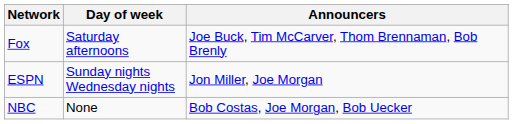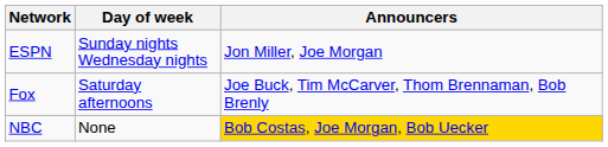 <table class="wikitable">
 <tr>
 <th>Network</th>
 <th>Day of week</th>
 <th>Announcers</th>
 </tr>
 <tr>
+<td><a href='#'>ESPN</a></td>
+<td><a href='#'>Sunday nights</a><br><a href='#'>Wednesday nights</a></td>
+<td><a href='#'>Jon Miller</a>, <a href='#'>Joe Morgan</a> </td>
+</tr>
+<tr>
 <td><a href='#'>Fox</a></td>
 <td><a href='#'>Saturday afternoons</a></td>
 <td><a href='#'>Joe Buck</a>, <a href='#'>Tim McCarver</a>, <a href='#'>Thom Brennaman</a>, <a href='#'>Bob Brenly</a> </td>
 </tr>
 <tr>
-<td><a href='#'>ESPN</a></td>
-<td><a href='#'>Sunday nights</a><br><a href='#'>Wednesday nights</a></td>
-<td><a href='#'>Jon Miller</a>, <a href='#'>Joe Morgan</a> </td>
-</tr>
-<tr>
 <td><a href='#'>NBC</a></td>
 <td>None</td>
-<td><a href='#'>Bob Costas</a>, <a href='#'>Joe Morgan</a>, <a href='#'>Bob Uecker</a></td>
+<td style="background: gold;"><a href='#'>Bob Costas</a>, <a href='#'>Joe Morgan</a>, <a href='#'>Bob Uecker</a></td>
 </tr>
 </table>
